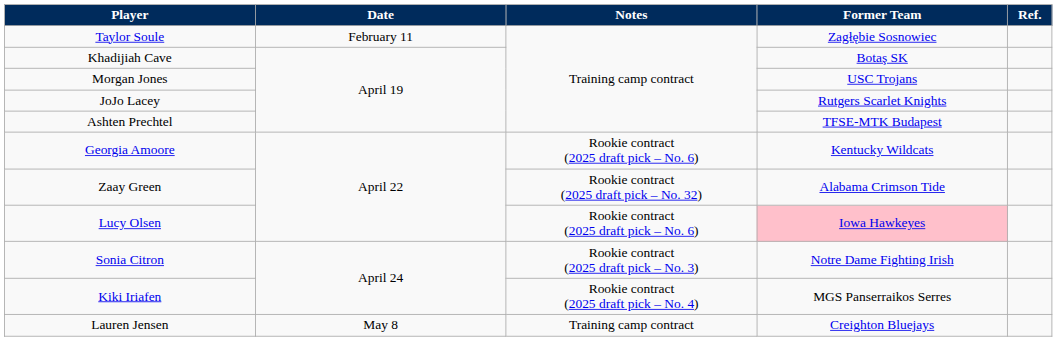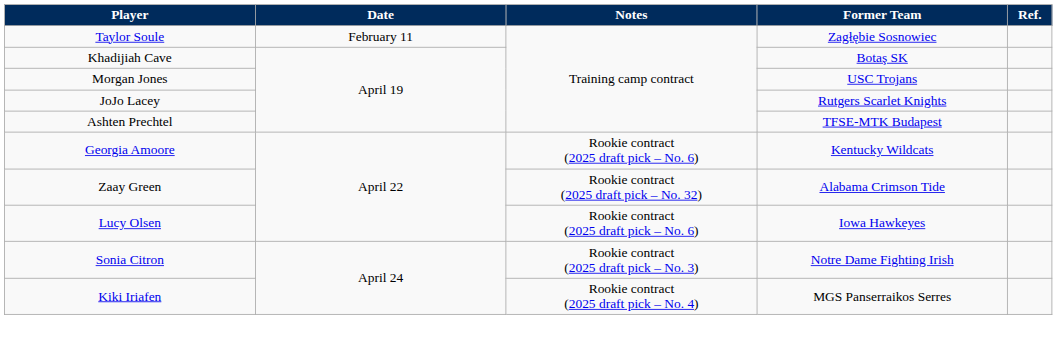 <table class="wikitable sortable sortable" style="text-align: center">
 <tr>
 <th style="background:#002B5C; color:white" width="10%">Player</th>
 <th style="background:#002B5C; color:white" width="10%">Date</th>
 <th style="background:#002B5C; color:white" width="10%">Notes</th>
 <th style="background:#002B5C; color:white" width="10%">Former Team</th>
 <th style="background:#002B5C; color:white" width="1%" class="unsortable">Ref.</th>
 </tr>
 <tr>
 <td><a href='#'>Taylor Soule</a></td>
 <td>February 11</td>
 <td rowspan=5>Training camp contract</td>
 <td><a href='#'>Zagłębie Sosnowiec</a><br></td>
 <td></td>
 </tr>
 <tr>
 <td>Khadijiah Cave</td>
 <td rowspan=4>April 19</td>
 <td><a href='#'>Botaş SK</a><br></td>
 <td></td>
 </tr>
 <tr>
 <td>Morgan Jones</td>
 <td><a href='#'>USC Trojans</a></td>
 <td></td>
 </tr>
 <tr>
 <td>JoJo Lacey</td>
 <td><a href='#'>Rutgers Scarlet Knights</a></td>
 <td></td>
 </tr>
 <tr>
 <td>Ashten Prechtel</td>
 <td><a href='#'>TFSE-MTK Budapest</a><br></td>
 <td></td>
 </tr>
 <tr>
 <td><a href='#'>Georgia Amoore</a></td>
 <td rowspan=3>April 22</td>
 <td>Rookie contract<br>(<a href='#'>2025 draft pick – No. 6</a>)</td>
 <td><a href='#'>Kentucky Wildcats</a></td>
 <td></td>
 </tr>
 <tr>
 <td>Zaay Green</td>
 <td>Rookie contract<br>(<a href='#'>2025 draft pick – No. 32</a>)</td>
 <td><a href='#'>Alabama Crimson Tide</a></td>
 <td></td>
 </tr>
 <tr>
 <td><a href='#'>Lucy Olsen</a></td>
 <td>Rookie contract<br>(<a href='#'>2025 draft pick – No. 6</a>)</td>
-<td style="background: pink;"><a href='#'>Iowa Hawkeyes</a></td>
+<td><a href='#'>Iowa Hawkeyes</a></td>
 <td></td>
 </tr>
 <tr>
 <td><a href='#'>Sonia Citron</a></td>
 <td rowspan=2>April 24</td>
 <td>Rookie contract<br>(<a href='#'>2025 draft pick – No. 3</a>)</td>
 <td><a href='#'>Notre Dame Fighting Irish</a></td>
 <td></td>
 </tr>
 <tr>
 <td><a href='#'>Kiki Iriafen</a></td>
 <td>Rookie contract<br>(<a href='#'>2025 draft pick – No. 4</a>)</td>
 <td>MGS Panserraikos Serres<br></td>
 <td></td>
 </tr>
-<tr>
-<td>Lauren Jensen</td>
-<td>May 8</td>
-<td>Training camp contract</td>
-<td><a href='#'>Creighton Bluejays</a></td>
-<td></td>
-</tr>
 </table>
